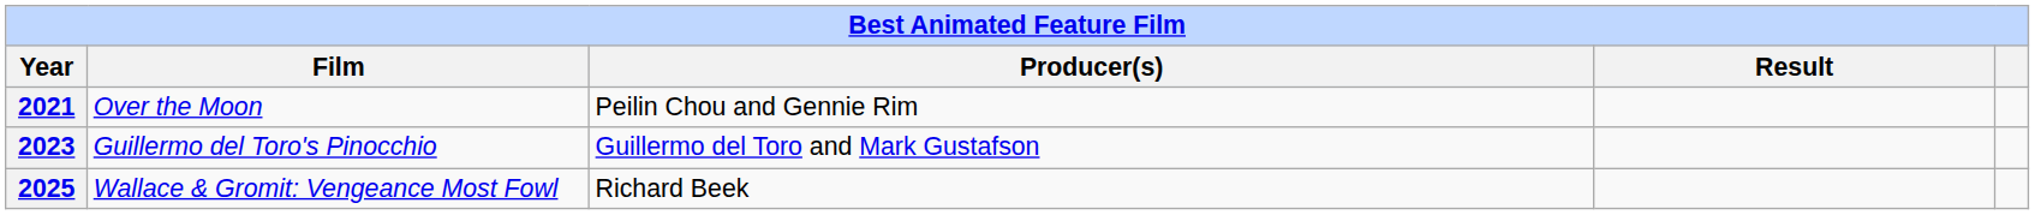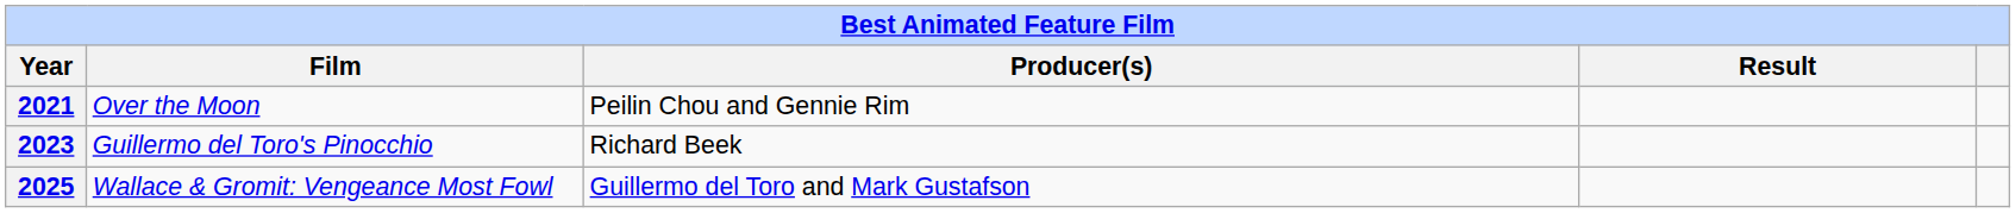 <table class="wikitable plainrowheaders" style="width:80%;">
 <tr style="background:#bfd7ff;">
 <td colspan="6" style="text-align:center;"><strong><a href='#'>Best Animated Feature Film</a></strong></td>
 </tr>
 <tr style="background:#ebf5ff;">
 <th style="width:1%;">Year</th>
 <th style="width:15%;">Film</th>
 <th style="width:30%;">Producer(s)</th>
 <th style="width:12%;">Result</th>
 <th style="width:1%;"></th>
 </tr>
 <tr>
 <th scope="row" style="text-align:center;"><a href='#'>2021</a></th>
 <td><em><a href='#'>Over the Moon</a></em></td>
 <td>Peilin Chou and Gennie Rim</td>
 <td></td>
 <td style="text-align:center;"></td>
 </tr>
 <tr>
 <th scope="row" style="text-align:center;"><a href='#'>2023</a></th>
 <td><em><a href='#'>Guillermo del Toro's Pinocchio</a></em></td>
-<td><a href='#'>Guillermo del Toro</a> and <a href='#'>Mark Gustafson</a></td>
+<td>Richard Beek</td>
 <td></td>
 <td></td>
 </tr>
 <tr>
 <th scope=row style="text-align:center;"><a href='#'>2025</a></th>
 <td><em><a href='#'>Wallace & Gromit: Vengeance Most Fowl</a></em></td>
-<td>Richard Beek</td>
+<td><a href='#'>Guillermo del Toro</a> and <a href='#'>Mark Gustafson</a></td>
 <td></td>
 <td></td>
 </tr>
 </table>
